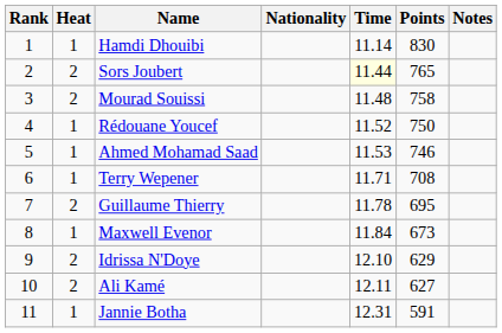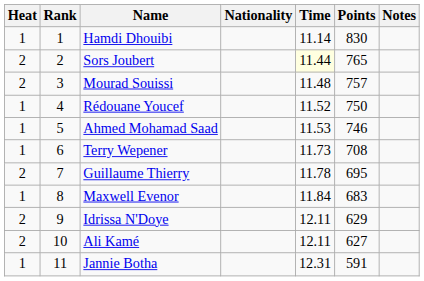 <table class="wikitable sortable" style="text-align:center">
 <tr>
+<th>Heat</th>
 <th>Rank</th>
-<th>Heat</th>
 <th>Name</th>
 <th>Nationality</th>
 <th>Time</th>
 <th>Points</th>
 <th>Notes</th>
 </tr>
 <tr>
 <td>1</td>
 <td>1</td>
 <td align="left"><a href='#'>Hamdi Dhouibi</a></td>
 <td align=left></td>
 <td>11.14</td>
 <td>830</td>
 <td></td>
 </tr>
 <tr>
 <td>2</td>
 <td>2</td>
 <td align="left"><a href='#'>Sors Joubert</a></td>
 <td align=left></td>
 <td style="background: lightyellow;">11.44</td>
 <td>765</td>
 <td></td>
 </tr>
 <tr>
+<td>2</td>
 <td>3</td>
-<td>2</td>
 <td align="left"><a href='#'>Mourad Souissi</a></td>
 <td align=left></td>
 <td>11.48</td>
-<td>758</td>
+<td>757</td>
 <td></td>
 </tr>
 <tr>
+<td>1</td>
 <td>4</td>
-<td>1</td>
 <td align="left"><a href='#'>Rédouane Youcef</a></td>
 <td align=left></td>
 <td>11.52</td>
 <td>750</td>
 <td></td>
 </tr>
 <tr>
+<td>1</td>
 <td>5</td>
-<td>1</td>
 <td align="left"><a href='#'>Ahmed Mohamad Saad</a></td>
 <td align=left></td>
 <td>11.53</td>
 <td>746</td>
 <td></td>
 </tr>
 <tr>
+<td>1</td>
 <td>6</td>
-<td>1</td>
 <td align="left"><a href='#'>Terry Wepener</a></td>
 <td align=left></td>
-<td>11.71</td>
+<td>11.73</td>
 <td>708</td>
 <td></td>
 </tr>
 <tr>
+<td>2</td>
 <td>7</td>
-<td>2</td>
 <td align="left"><a href='#'>Guillaume Thierry</a></td>
 <td align=left></td>
 <td>11.78</td>
 <td>695</td>
 <td></td>
 </tr>
 <tr>
+<td>1</td>
 <td>8</td>
-<td>1</td>
 <td align="left"><a href='#'>Maxwell Evenor</a></td>
 <td align=left></td>
 <td>11.84</td>
-<td>673</td>
+<td>683</td>
 <td></td>
 </tr>
 <tr>
+<td>2</td>
 <td>9</td>
-<td>2</td>
 <td align="left"><a href='#'>Idrissa N'Doye</a></td>
 <td align=left></td>
-<td>12.10</td>
+<td>12.11</td>
 <td>629</td>
 <td></td>
 </tr>
 <tr>
+<td>2</td>
 <td>10</td>
-<td>2</td>
 <td align="left"><a href='#'>Ali Kamé</a></td>
 <td align=left></td>
 <td>12.11</td>
 <td>627</td>
 <td></td>
 </tr>
 <tr>
+<td>1</td>
 <td>11</td>
-<td>1</td>
 <td align="left"><a href='#'>Jannie Botha</a></td>
 <td align=left></td>
 <td>12.31</td>
 <td>591</td>
 <td></td>
 </tr>
 </table>
